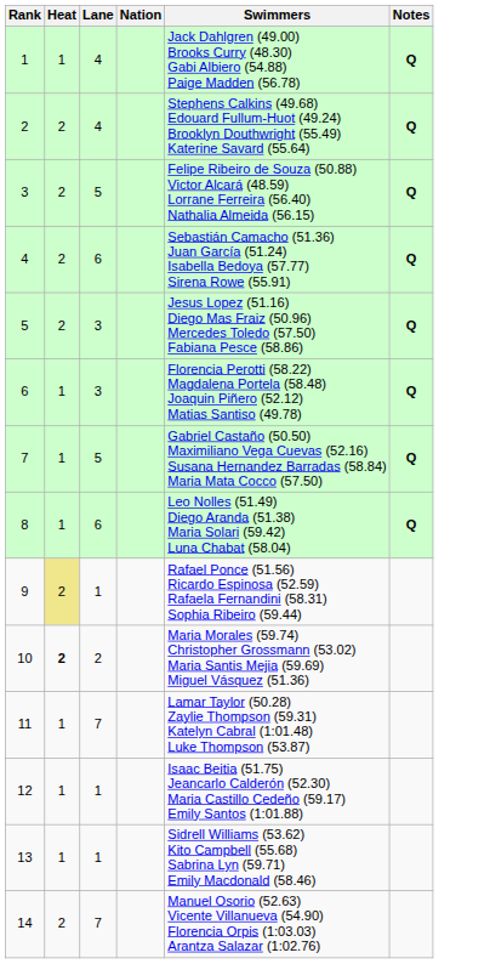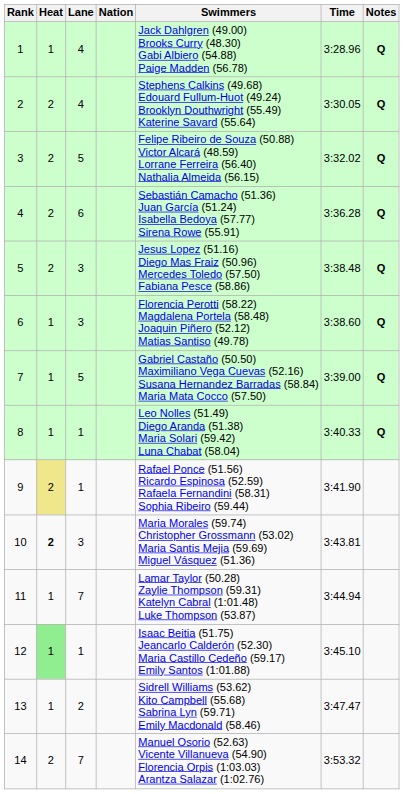 <table class="wikitable sortable" style="text-align:center">
 <tr>
 <th>Rank</th>
 <th>Heat</th>
 <th>Lane</th>
 <th>Nation</th>
 <th>Swimmers</th>
+<th>Time</th>
 <th>Notes</th>
 </tr>
 <tr bgcolor="ccffcc">
 <td>1</td>
 <td>1</td>
 <td>4</td>
 <td align="left"></td>
 <td align="left"><a href='#'>Jack Dahlgren</a> (49.00)<br><a href='#'>Brooks Curry</a> (48.30)<br><a href='#'>Gabi Albiero</a> (54.88)<br><a href='#'>Paige Madden</a> (56.78)</td>
+<td>3:28.96</td>
 <td><strong>Q</strong></td>
 </tr>
 <tr bgcolor="ccffcc">
 <td>2</td>
 <td>2</td>
 <td>4</td>
 <td align="left"></td>
 <td align="left"><a href='#'>Stephens Calkins</a> (49.68)<br><a href='#'>Edouard Fullum-Huot</a> (49.24)<br><a href='#'>Brooklyn Douthwright</a> (55.49)<br><a href='#'>Katerine Savard</a> (55.64)</td>
+<td>3:30.05</td>
 <td><strong>Q</strong></td>
 </tr>
 <tr bgcolor="ccffcc">
 <td>3</td>
 <td>2</td>
 <td>5</td>
 <td align="left"></td>
 <td align="left"><a href='#'>Felipe Ribeiro de Souza</a> (50.88)<br><a href='#'>Victor Alcará</a> (48.59)<br><a href='#'>Lorrane Ferreira</a> (56.40)<br><a href='#'>Nathalia Almeida</a> (56.15)</td>
+<td>3:32.02</td>
 <td><strong>Q</strong></td>
 </tr>
 <tr bgcolor="ccffcc">
 <td>4</td>
 <td>2</td>
 <td>6</td>
 <td align="left"></td>
 <td align="left"><a href='#'>Sebastián Camacho</a> (51.36)<br><a href='#'>Juan García</a> (51.24)<br><a href='#'>Isabella Bedoya</a> (57.77)<br><a href='#'>Sirena Rowe</a> (55.91)</td>
+<td>3:36.28</td>
 <td><strong>Q</strong></td>
 </tr>
 <tr bgcolor="ccffcc">
 <td>5</td>
 <td>2</td>
 <td>3</td>
 <td align="left"></td>
 <td align="left"><a href='#'>Jesus Lopez</a> (51.16)<br><a href='#'>Diego Mas Fraiz</a> (50.96)<br><a href='#'>Mercedes Toledo</a> (57.50)<br><a href='#'>Fabiana Pesce</a> (58.86)</td>
+<td>3:38.48</td>
 <td><strong>Q</strong></td>
 </tr>
 <tr bgcolor="ccffcc">
 <td>6</td>
 <td>1</td>
 <td>3</td>
 <td align="left"></td>
 <td align="left"><a href='#'>Florencia Perotti</a> (58.22)<br><a href='#'>Magdalena Portela</a> (58.48)<br><a href='#'>Joaquin Piñero</a> (52.12)<br><a href='#'>Matias Santiso</a> (49.78)</td>
+<td>3:38.60</td>
 <td><strong>Q</strong></td>
 </tr>
 <tr bgcolor="ccffcc">
 <td>7</td>
 <td>1</td>
 <td>5</td>
 <td align="left"></td>
 <td align="left"><a href='#'>Gabriel Castaño</a> (50.50)<br><a href='#'>Maximiliano Vega Cuevas</a> (52.16)<br><a href='#'>Susana Hernandez Barradas</a> (58.84)<br><a href='#'>Maria Mata Cocco</a> (57.50)</td>
+<td>3:39.00</td>
 <td><strong>Q</strong></td>
 </tr>
 <tr bgcolor="ccffcc">
 <td>8</td>
 <td>1</td>
-<td>6</td>
+<td>1</td>
 <td align="left"></td>
 <td align="left"><a href='#'>Leo Nolles</a> (51.49)<br><a href='#'>Diego Aranda</a> (51.38)<br><a href='#'>Maria Solari</a> (59.42)<br><a href='#'>Luna Chabat</a> (58.04)</td>
+<td>3:40.33</td>
 <td><strong>Q</strong></td>
 </tr>
 <tr>
 <td>9</td>
 <td style="background: khaki;">2</td>
 <td>1</td>
 <td align="left"></td>
 <td align="left"><a href='#'>Rafael Ponce</a> (51.56)<br><a href='#'>Ricardo Espinosa</a> (52.59)<br><a href='#'>Rafaela Fernandini</a> (58.31)<br><a href='#'>Sophia Ribeiro</a> (59.44)</td>
+<td>3:41.90</td>
 <td></td>
 </tr>
 <tr>
 <td>10</td>
 <td><strong>2</strong></td>
-<td>2</td>
+<td>3</td>
 <td align="left"></td>
 <td align="left"><a href='#'>Maria Morales</a> (59.74)<br><a href='#'>Christopher Grossmann</a> (53.02)<br><a href='#'>Maria Santis Mejia</a> (59.69)<br><a href='#'>Miguel Vásquez</a> (51.36)</td>
+<td>3:43.81</td>
 <td></td>
 </tr>
 <tr>
 <td>11</td>
 <td>1</td>
 <td>7</td>
 <td align="left"></td>
 <td align="left"><a href='#'>Lamar Taylor</a> (50.28)<br><a href='#'>Zaylie Thompson</a> (59.31)<br><a href='#'>Katelyn Cabral</a> (1:01.48)<br><a href='#'>Luke Thompson</a> (53.87)</td>
+<td>3:44.94</td>
 <td></td>
 </tr>
 <tr>
 <td>12</td>
-<td>1</td>
+<td style="background: lightgreen;">1</td>
 <td>1</td>
 <td align="left"></td>
 <td align="left"><a href='#'>Isaac Beitia</a> (51.75)<br><a href='#'>Jeancarlo Calderón</a> (52.30)<br><a href='#'>Maria Castillo Cedeño</a> (59.17)<br><a href='#'>Emily Santos</a> (1:01.88)</td>
+<td>3:45.10</td>
 <td></td>
 </tr>
 <tr>
 <td>13</td>
 <td>1</td>
-<td>1</td>
+<td>2</td>
 <td align="left"></td>
 <td align="left"><a href='#'>Sidrell Williams</a> (53.62)<br><a href='#'>Kito Campbell</a> (55.68)<br><a href='#'>Sabrina Lyn</a> (59.71)<br><a href='#'>Emily Macdonald</a> (58.46)</td>
+<td>3:47.47</td>
 <td></td>
 </tr>
 <tr>
 <td>14</td>
 <td>2</td>
 <td>7</td>
 <td align="left"></td>
 <td align="left"><a href='#'>Manuel Osorio</a> (52.63)<br><a href='#'>Vicente Villanueva</a> (54.90)<br><a href='#'>Florencia Orpis</a> (1:03.03)<br><a href='#'>Arantza Salazar</a> (1:02.76)</td>
+<td>3:53.32</td>
 <td></td>
 </tr>
 </table>
